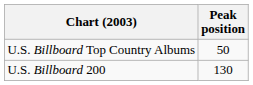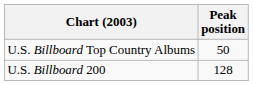 <table class="wikitable">
 <tr>
 <th>Chart (2003)</th>
 <th>Peak<br>position</th>
 </tr>
 <tr>
 <td>U.S. <em>Billboard</em> Top Country Albums</td>
 <td align="center">50</td>
 </tr>
 <tr>
 <td>U.S. <em>Billboard</em> 200</td>
-<td align="center">130</td>
+<td align="center">128</td>
 </tr>
 </table>
